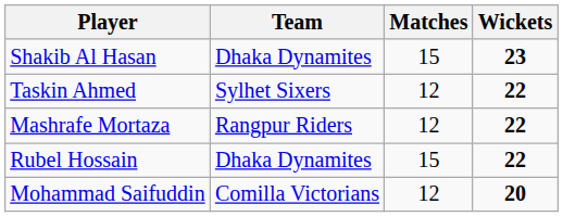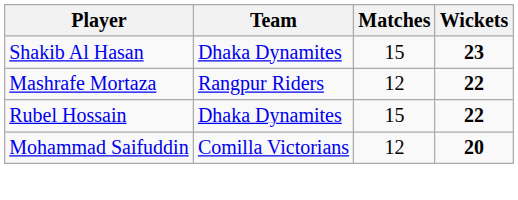 <table class="wikitable" style="text-align: center;">
 <tr>
 <th>Player</th>
 <th>Team</th>
 <th>Matches</th>
 <th>Wickets</th>
 </tr>
 <tr>
 <td style="text-align:left"><a href='#'>Shakib Al Hasan</a></td>
 <td style="text-align:left"><a href='#'>Dhaka Dynamites</a></td>
 <td>15</td>
 <td><strong>23</strong></td>
-</tr>
-<tr>
-<td style="text-align:left"><a href='#'>Taskin Ahmed</a></td>
-<td style="text-align:left"><a href='#'>Sylhet Sixers</a></td>
-<td>12</td>
-<td><strong>22</strong></td>
 </tr>
 <tr>
 <td style="text-align:left"><a href='#'>Mashrafe Mortaza</a></td>
 <td style="text-align:left"><a href='#'>Rangpur Riders</a></td>
 <td>12</td>
 <td><strong>22</strong></td>
 </tr>
 <tr>
 <td style="text-align:left"><a href='#'>Rubel Hossain</a></td>
 <td style="text-align:left"><a href='#'>Dhaka Dynamites</a></td>
 <td>15</td>
 <td><strong>22</strong></td>
 </tr>
 <tr>
 <td style="text-align:left"><a href='#'>Mohammad Saifuddin</a></td>
 <td style="text-align:left"><a href='#'>Comilla Victorians</a></td>
 <td>12</td>
 <td><strong>20</strong></td>
 </tr>
 </table>
